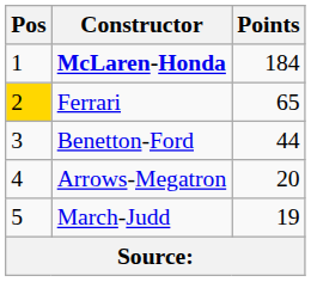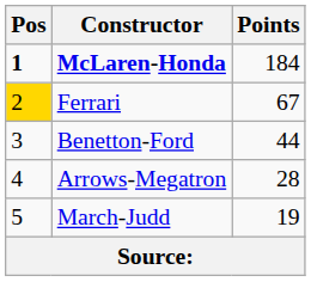 <table class="wikitable" style="font-size: 95%;">
 <tr>
 <th>Pos</th>
 <th>Constructor</th>
 <th>Points</th>
 </tr>
 <tr>
-<td>1</td>
+<td><strong>1</strong></td>
 <td> <strong><a href='#'>McLaren</a>-<a href='#'>Honda</a></strong></td>
 <td align=right>184</td>
 </tr>
 <tr>
 <td style="background: gold;">2</td>
 <td> <a href='#'>Ferrari</a></td>
-<td align=right>65</td>
+<td align=right>67</td>
 </tr>
 <tr>
 <td>3</td>
 <td> <a href='#'>Benetton</a>-<a href='#'>Ford</a></td>
 <td align=right>44</td>
 </tr>
 <tr>
 <td>4</td>
 <td> <a href='#'>Arrows</a>-<a href='#'>Megatron</a></td>
-<td align=right>20</td>
+<td align=right>28</td>
 </tr>
 <tr>
 <td>5</td>
 <td> <a href='#'>March</a>-<a href='#'>Judd</a></td>
 <td align=right>19</td>
 </tr>
 <tr>
 <th colspan=4>Source: </th>
 </tr>
 </table>
